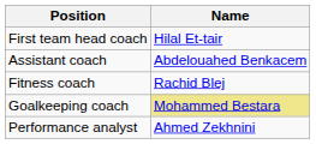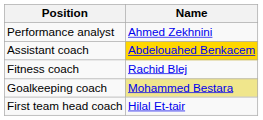 <table class="wikitable" style="text-align:center;">
 <tr>
 <th>Position</th>
 <th>Name</th>
 </tr>
 <tr>
-<td style="text-align:left;">First team head coach</td>
-<td style="text-align:left;"> <a href='#'>Hilal Et-tair</a></td>
+<td style="text-align:left;">Performance analyst</td>
+<td style="text-align:left;"> <a href='#'>Ahmed Zekhnini</a></td>
 </tr>
 <tr>
 <td style="text-align:left;">Assistant coach</td>
-<td style="text-align:left;"> <a href='#'>Abdelouahed Benkacem</a></td>
+<td style="background: gold; text-align:left;"> <a href='#'>Abdelouahed Benkacem</a></td>
 </tr>
 <tr>
 <td style="text-align:left;">Fitness coach</td>
 <td style="text-align:left;"> <a href='#'>Rachid Blej</a></td>
 </tr>
 <tr>
 <td style="text-align:left;">Goalkeeping coach</td>
 <td style="background: khaki; text-align:left;"> <a href='#'>Mohammed Bestara</a></td>
 </tr>
 <tr>
-<td style="text-align:left;">Performance analyst</td>
-<td style="text-align:left;"> <a href='#'>Ahmed Zekhnini</a></td>
+<td style="text-align:left;">First team head coach</td>
+<td style="text-align:left;"> <a href='#'>Hilal Et-tair</a></td>
 </tr>
 </table>
